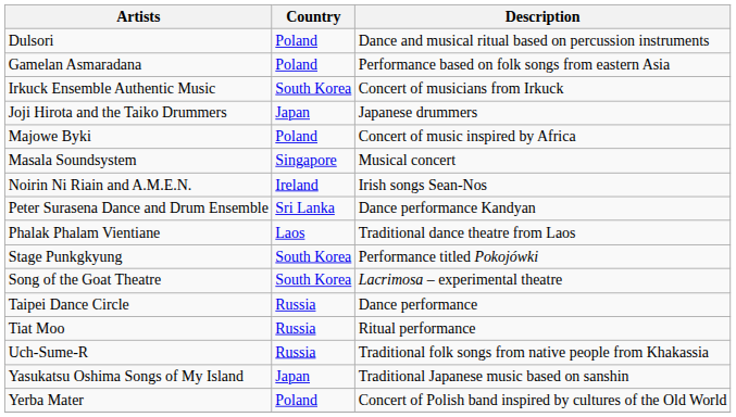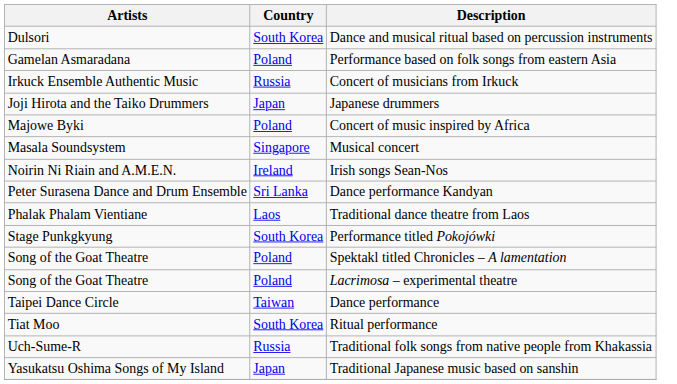 <table class="wikitable">
 <tr>
 <th>Artists</th>
 <th>Country</th>
 <th>Description</th>
 </tr>
 <tr>
 <td>Dulsori</td>
-<td><a href='#'>Poland</a></td>
+<td><a href='#'>South Korea</a></td>
 <td>Dance and musical ritual based on percussion instruments</td>
 </tr>
 <tr>
 <td>Gamelan Asmaradana</td>
 <td><a href='#'>Poland</a></td>
 <td>Performance based on folk songs from eastern Asia</td>
 </tr>
 <tr>
 <td>Irkuck Ensemble Authentic Music</td>
-<td><a href='#'>South Korea</a></td>
+<td><a href='#'>Russia</a></td>
 <td>Concert of musicians from Irkuck</td>
 </tr>
 <tr>
 <td>Joji Hirota and the Taiko Drummers</td>
 <td><a href='#'>Japan</a></td>
 <td>Japanese drummers</td>
 </tr>
 <tr>
 <td>Majowe Byki</td>
 <td><a href='#'>Poland</a></td>
 <td>Concert of music inspired by Africa</td>
 </tr>
 <tr>
 <td>Masala Soundsystem</td>
 <td><a href='#'>Singapore</a></td>
 <td>Musical concert</td>
 </tr>
 <tr>
 <td>Noirin Ni Riain and A.M.E.N.</td>
 <td><a href='#'>Ireland</a></td>
 <td>Irish songs Sean-Nos</td>
 </tr>
 <tr>
 <td>Peter Surasena Dance and Drum Ensemble</td>
 <td><a href='#'>Sri Lanka</a></td>
 <td>Dance performance Kandyan</td>
 </tr>
 <tr>
 <td>Phalak Phalam Vientiane</td>
 <td><a href='#'>Laos</a></td>
 <td>Traditional dance theatre from Laos</td>
 </tr>
 <tr>
 <td>Stage Punkgkyung</td>
 <td><a href='#'>South Korea</a></td>
 <td>Performance titled <em>Pokojówki</em></td>
 </tr>
 <tr>
 <td>Song of the Goat Theatre</td>
-<td><a href='#'>South Korea</a></td>
+<td><a href='#'>Poland</a></td>
+<td>Spektakl titled Chronicles – <em>A lamentation</em></td>
+</tr>
+<tr>
+<td>Song of the Goat Theatre</td>
+<td><a href='#'>Poland</a></td>
 <td><em>Lacrimosa</em> – experimental theatre</td>
 </tr>
 <tr>
 <td>Taipei Dance Circle</td>
-<td><a href='#'>Russia</a></td>
+<td><a href='#'>Taiwan</a></td>
 <td>Dance performance</td>
 </tr>
 <tr>
 <td>Tiat Moo</td>
-<td><a href='#'>Russia</a></td>
+<td><a href='#'>South Korea</a></td>
 <td>Ritual performance</td>
 </tr>
 <tr>
 <td>Uch-Sume-R</td>
 <td><a href='#'>Russia</a></td>
 <td>Traditional folk songs from native people from Khakassia</td>
 </tr>
 <tr>
 <td>Yasukatsu Oshima Songs of My Island</td>
 <td><a href='#'>Japan</a></td>
 <td>Traditional Japanese music based on sanshin</td>
 </tr>
 <tr>
-<td>Yerba Mater</td>
-<td><a href='#'>Poland</a></td>
-<td>Concert of Polish band inspired by cultures of the Old World</td>
-</tr>
-<tr>
 </tr>
 </table>
